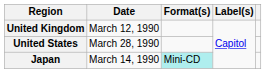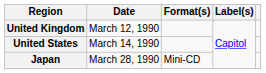 <table class="wikitable plainrowheaders">
 <tr>
 <th scope="col">Region</th>
 <th scope="col">Date</th>
 <th scope="col">Format(s)</th>
 <th scope="col">Label(s)</th>
 <th scope="col"></th>
 </tr>
 <tr>
 <th scope="row">United Kingdom</th>
 <td>March 12, 1990</td>
 <td></td>
 <td rowspan="3"><a href='#'>Capitol</a></td>
 <td></td>
 </tr>
 <tr>
 <th scope="row">United States</th>
-<td>March 28, 1990</td>
+<td>March 14, 1990</td>
 <td></td>
 <td></td>
 </tr>
 <tr>
 <th scope="row">Japan</th>
-<td>March 14, 1990</td>
-<td style="background: paleturquoise;">Mini-CD</td>
+<td>March 28, 1990</td>
+<td>Mini-CD</td>
 <td></td>
 </tr>
 </table>
